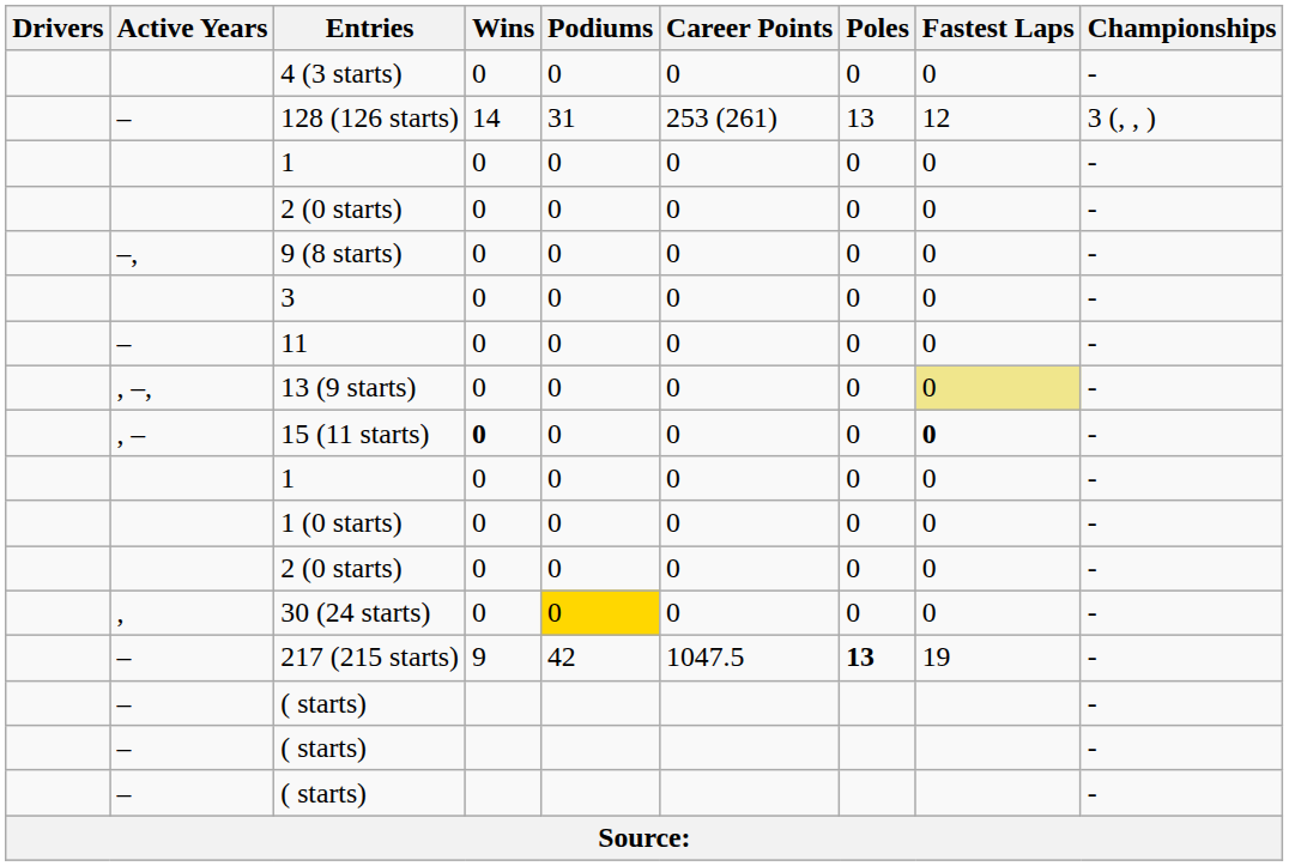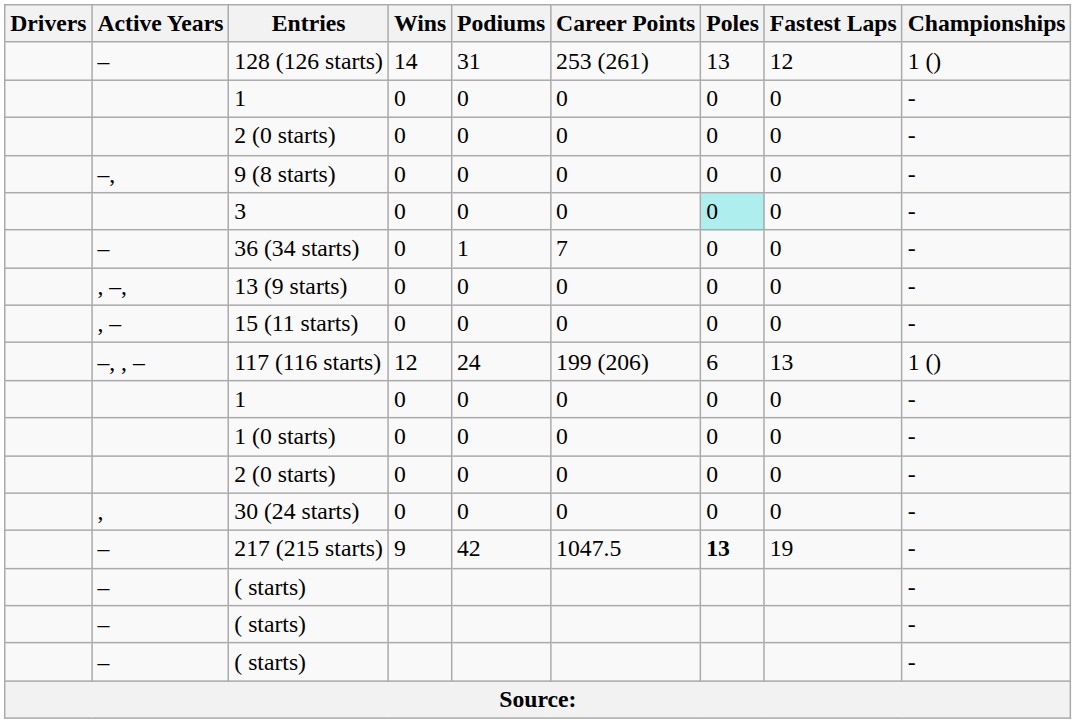 <table class="wikitable sortable" border="1">
 <tr>
 <th scope="col">Drivers</th>
 <th scope="col">Active Years</th>
 <th scope="col">Entries</th>
 <th scope="col">Wins</th>
 <th scope="col">Podiums</th>
 <th scope="col">Career Points</th>
 <th scope="col">Poles</th>
 <th scope="col">Fastest Laps</th>
 <th scope="col">Championships</th>
 </tr>
 <tr>
 <td></td>
-<td></td>
-<td>4 (3 starts)</td>
-<td>0</td>
-<td>0</td>
-<td>0</td>
-<td>0</td>
-<td>0</td>
-<td>-</td>
-</tr>
-<tr>
-<td></td>
 <td>–</td>
 <td>128 (126 starts)</td>
 <td>14</td>
 <td>31</td>
 <td>253 (261)</td>
 <td>13</td>
 <td>12</td>
-<td>3 (, , )</td>
+<td>1 ()</td>
 </tr>
 <tr>
 <td></td>
 <td></td>
 <td>1</td>
 <td>0</td>
 <td>0</td>
 <td>0</td>
 <td>0</td>
 <td>0</td>
 <td>-</td>
 </tr>
 <tr>
 <td></td>
 <td></td>
 <td>2 (0 starts)</td>
 <td>0</td>
 <td>0</td>
 <td>0</td>
 <td>0</td>
 <td>0</td>
 <td>-</td>
 </tr>
 <tr>
 <td></td>
 <td>–, </td>
 <td>9 (8 starts)</td>
 <td>0</td>
 <td>0</td>
 <td>0</td>
 <td>0</td>
 <td>0</td>
 <td>-</td>
 </tr>
 <tr>
 <td></td>
 <td></td>
 <td>3</td>
 <td>0</td>
 <td>0</td>
 <td>0</td>
-<td>0</td>
+<td style="background: paleturquoise;">0</td>
 <td>0</td>
 <td>-</td>
 </tr>
 <tr>
 <td></td>
 <td>–</td>
-<td>11</td>
+<td>36 (34 starts)</td>
 <td>0</td>
-<td>0</td>
-<td>0</td>
+<td>1</td>
+<td>7</td>
 <td>0</td>
 <td>0</td>
 <td>-</td>
 </tr>
 <tr>
 <td></td>
 <td>, –, </td>
 <td>13 (9 starts)</td>
 <td>0</td>
 <td>0</td>
 <td>0</td>
 <td>0</td>
-<td style="background: khaki;">0</td>
+<td>0</td>
 <td>-</td>
 </tr>
 <tr>
 <td></td>
 <td>, –</td>
 <td>15 (11 starts)</td>
-<td><strong>0</strong></td>
 <td>0</td>
 <td>0</td>
 <td>0</td>
-<td><strong>0</strong></td>
+<td>0</td>
+<td>0</td>
 <td>-</td>
+</tr>
+<tr>
+<td></td>
+<td>–, , –</td>
+<td>117 (116 starts)</td>
+<td>12</td>
+<td>24</td>
+<td>199 (206)</td>
+<td>6</td>
+<td>13</td>
+<td>1 ()</td>
 </tr>
 <tr>
 <td></td>
 <td></td>
 <td>1</td>
 <td>0</td>
 <td>0</td>
 <td>0</td>
 <td>0</td>
 <td>0</td>
 <td>-</td>
 </tr>
 <tr>
 <td></td>
 <td></td>
 <td>1 (0 starts)</td>
 <td>0</td>
 <td>0</td>
 <td>0</td>
 <td>0</td>
 <td>0</td>
 <td>-</td>
 </tr>
 <tr>
 <td></td>
 <td></td>
 <td>2 (0 starts)</td>
 <td>0</td>
 <td>0</td>
 <td>0</td>
 <td>0</td>
 <td>0</td>
 <td>-</td>
 </tr>
 <tr>
 <td></td>
 <td>, </td>
 <td>30 (24 starts)</td>
 <td>0</td>
-<td style="background: gold;">0</td>
+<td>0</td>
 <td>0</td>
 <td>0</td>
 <td>0</td>
 <td>-</td>
 </tr>
 <tr>
 <td></td>
 <td>–</td>
 <td>217 (215 starts)</td>
 <td>9</td>
 <td>42</td>
 <td>1047.5</td>
 <td><strong>13</strong></td>
 <td>19</td>
 <td>-</td>
 </tr>
 <tr>
 <td></td>
 <td>–</td>
 <td> ( starts)</td>
 <td></td>
 <td></td>
 <td></td>
 <td></td>
 <td></td>
 <td>-</td>
 </tr>
 <tr>
 <td></td>
 <td>–</td>
 <td> ( starts)</td>
 <td></td>
 <td></td>
 <td></td>
 <td></td>
 <td></td>
 <td>-</td>
 </tr>
 <tr>
 <td></td>
 <td>–</td>
 <td> ( starts)</td>
 <td></td>
 <td></td>
 <td></td>
 <td></td>
 <td></td>
 <td>-</td>
 </tr>
 <tr>
 <th colspan=9>Source:</th>
 </tr>
 </table>
